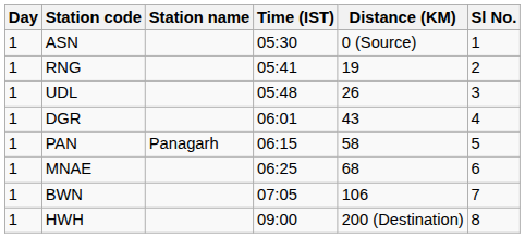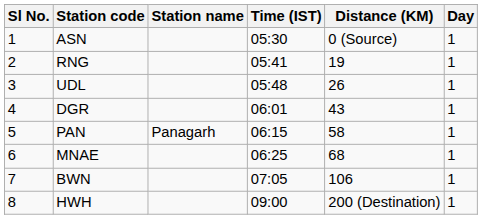 <table class="wikitable">
 <tr>
-<th>Day</th>
+<th>Sl No.</th>
 <th>Station code</th>
 <th>Station name</th>
 <th>Time (IST)</th>
 <th>Distance (KM)</th>
-<th>Sl No.</th>
+<th>Day</th>
 </tr>
 <tr>
 <td>1</td>
 <td>ASN</td>
 <td></td>
 <td>05:30</td>
 <td>0 (Source)</td>
 <td>1</td>
 </tr>
 <tr>
-<td>1</td>
+<td>2</td>
 <td>RNG</td>
 <td></td>
 <td>05:41</td>
 <td>19</td>
-<td>2</td>
+<td>1</td>
 </tr>
 <tr>
-<td>1</td>
+<td>3</td>
 <td>UDL</td>
 <td></td>
 <td>05:48</td>
 <td>26</td>
-<td>3</td>
+<td>1</td>
 </tr>
 <tr>
-<td>1</td>
+<td>4</td>
 <td>DGR</td>
 <td></td>
 <td>06:01</td>
 <td>43</td>
-<td>4</td>
+<td>1</td>
 </tr>
 <tr>
-<td>1</td>
+<td>5</td>
 <td>PAN</td>
 <td>Panagarh</td>
 <td>06:15</td>
 <td>58</td>
-<td>5</td>
+<td>1</td>
 </tr>
 <tr>
-<td>1</td>
+<td>6</td>
 <td>MNAE</td>
 <td></td>
 <td>06:25</td>
 <td>68</td>
-<td>6</td>
+<td>1</td>
 </tr>
 <tr>
-<td>1</td>
+<td>7</td>
 <td>BWN</td>
 <td></td>
 <td>07:05</td>
 <td>106</td>
-<td>7</td>
+<td>1</td>
 </tr>
 <tr>
-<td>1</td>
+<td>8</td>
 <td>HWH</td>
 <td></td>
 <td>09:00</td>
 <td>200 (Destination)</td>
-<td>8</td>
+<td>1</td>
 </tr>
 </table>
